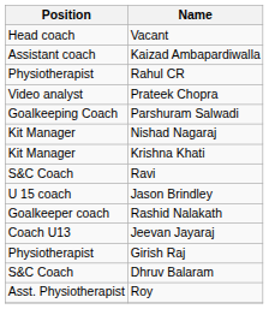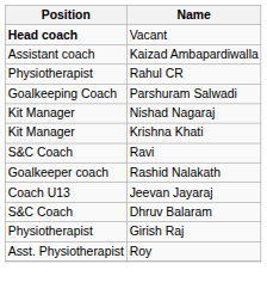 <table class="wikitable">
 <tr>
 <th>Position</th>
 <th>Name</th>
 </tr>
 <tr>
-<td>Head coach</td>
+<td><strong>Head coach</strong></td>
 <td>Vacant</td>
 </tr>
 <tr>
 <td>Assistant coach</td>
 <td> Kaizad Ambapardiwalla</td>
 </tr>
 <tr>
 <td>Physiotherapist</td>
 <td> Rahul CR</td>
-</tr>
-<tr>
-<td>Video analyst</td>
-<td> Prateek Chopra</td>
 </tr>
 <tr>
 <td>Goalkeeping Coach</td>
 <td> Parshuram Salwadi</td>
 </tr>
 <tr>
 <td>Kit Manager</td>
 <td> Nishad Nagaraj</td>
 </tr>
 <tr>
 <td>Kit Manager</td>
 <td> Krishna Khati</td>
 </tr>
 <tr>
 <td>S&C Coach</td>
 <td> Ravi</td>
 </tr>
 <tr>
-<td>U 15 coach</td>
-<td> Jason Brindley</td>
-</tr>
-<tr>
 <td>Goalkeeper coach</td>
 <td> Rashid Nalakath</td>
 </tr>
 <tr>
 <td>Coach U13</td>
 <td> Jeevan Jayaraj</td>
 </tr>
 <tr>
+<td>S&C Coach</td>
+<td> Dhruv Balaram</td>
+</tr>
+<tr>
 <td>Physiotherapist</td>
 <td> Girish Raj</td>
-</tr>
-<tr>
-<td>S&C Coach</td>
-<td> Dhruv Balaram</td>
 </tr>
 <tr>
 <td>Asst. Physiotherapist</td>
 <td> Roy</td>
 </tr>
 <tr>
 </tr>
 </table>
